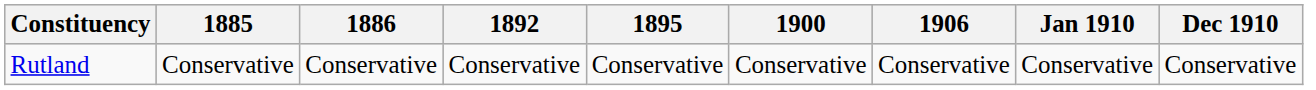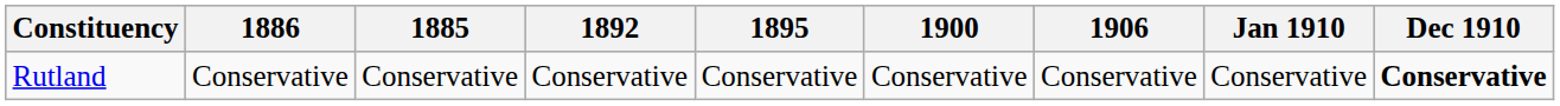 <table class="wikitable sortable">
 <tr>
 <th>Constituency</th>
+<th>1886</th>
 <th>1885</th>
-<th>1886</th>
 <th>1892</th>
 <th>1895</th>
 <th>1900</th>
 <th>1906</th>
 <th>Jan 1910</th>
 <th>Dec 1910</th>
 </tr>
 <tr>
 <td><a href='#'>Rutland</a></td>
 <td bgcolor=>Conservative</td>
 <td bgcolor=>Conservative</td>
 <td bgcolor=>Conservative</td>
 <td bgcolor=>Conservative</td>
 <td bgcolor=>Conservative</td>
 <td bgcolor=>Conservative</td>
 <td bgcolor=>Conservative</td>
-<td bgcolor=>Conservative</td>
+<td bgcolor=><strong>Conservative</strong></td>
 </tr>
 </table>
